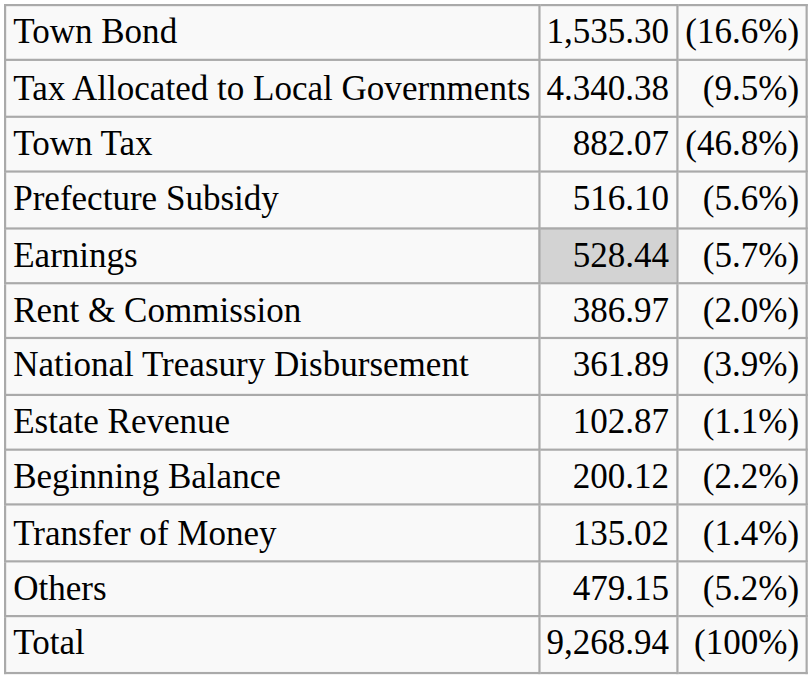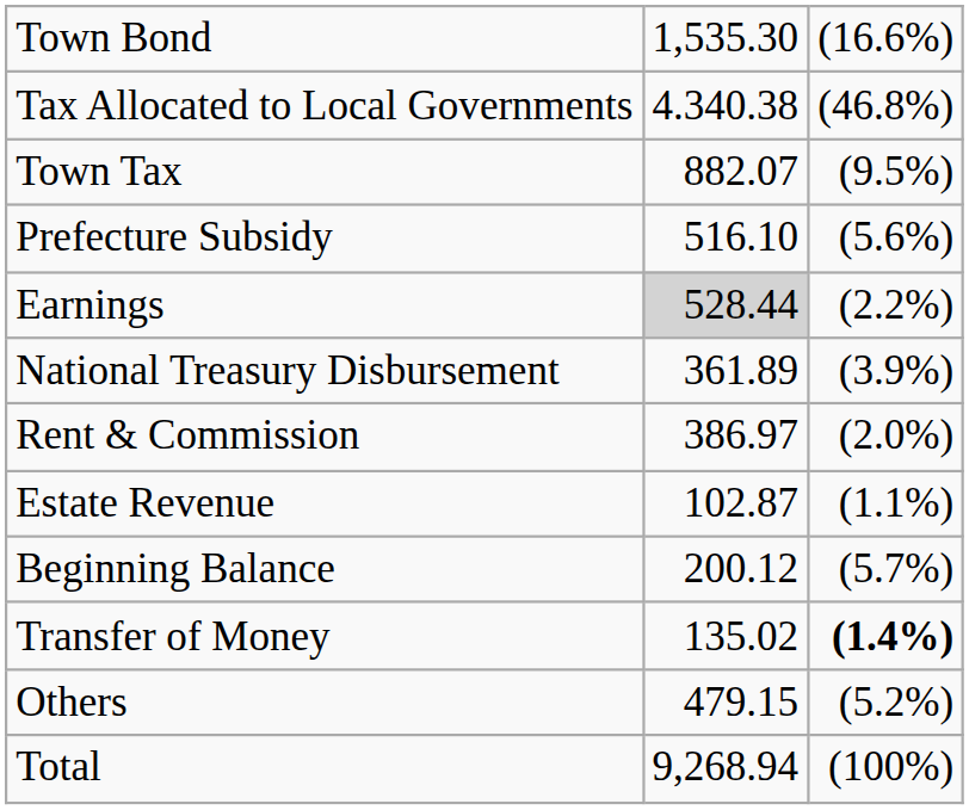 <table class=wikitable>
 <tr>
 <td>Town Bond</td>
 <td align=right>1,535.30</td>
 <td align=right>(16.6%)</td>
 </tr>
 <tr>
 <td>Tax Allocated to Local Governments</td>
 <td align=right>4.340.38</td>
-<td align=right>(9.5%)</td>
+<td align=right>(46.8%)</td>
 </tr>
 <tr>
 <td>Town Tax</td>
 <td align=right>882.07</td>
-<td align=right>(46.8%)</td>
+<td align=right>(9.5%)</td>
 </tr>
 <tr>
 <td>Prefecture Subsidy</td>
 <td align=right>516.10</td>
 <td align=right>(5.6%)</td>
 </tr>
 <tr>
 <td>Earnings</td>
 <td align=right style="background: lightgrey;">528.44</td>
-<td align=right>(5.7%)</td>
+<td align=right>(2.2%)</td>
+</tr>
+<tr>
+<td>National Treasury Disbursement</td>
+<td align=right>361.89</td>
+<td align=right>(3.9%)</td>
 </tr>
 <tr>
 <td>Rent & Commission</td>
 <td align=right>386.97</td>
 <td align=right>(2.0%)</td>
-</tr>
-<tr>
-<td>National Treasury Disbursement</td>
-<td align=right>361.89</td>
-<td align=right>(3.9%)</td>
 </tr>
 <tr>
 <td>Estate Revenue</td>
 <td align=right>102.87</td>
 <td align=right>(1.1%)</td>
 </tr>
 <tr>
 <td>Beginning Balance</td>
 <td align=right>200.12</td>
-<td align=right>(2.2%)</td>
+<td align=right>(5.7%)</td>
 </tr>
 <tr>
 <td>Transfer of Money</td>
 <td align=right>135.02</td>
-<td align=right>(1.4%)</td>
+<td align=right><strong>(1.4%)</strong></td>
 </tr>
 <tr>
 <td>Others</td>
 <td align=right>479.15</td>
 <td align=right>(5.2%)</td>
 </tr>
 <tr>
 <td>Total</td>
 <td align=right>9,268.94</td>
 <td align=right>(100%)</td>
 </tr>
 </table>
